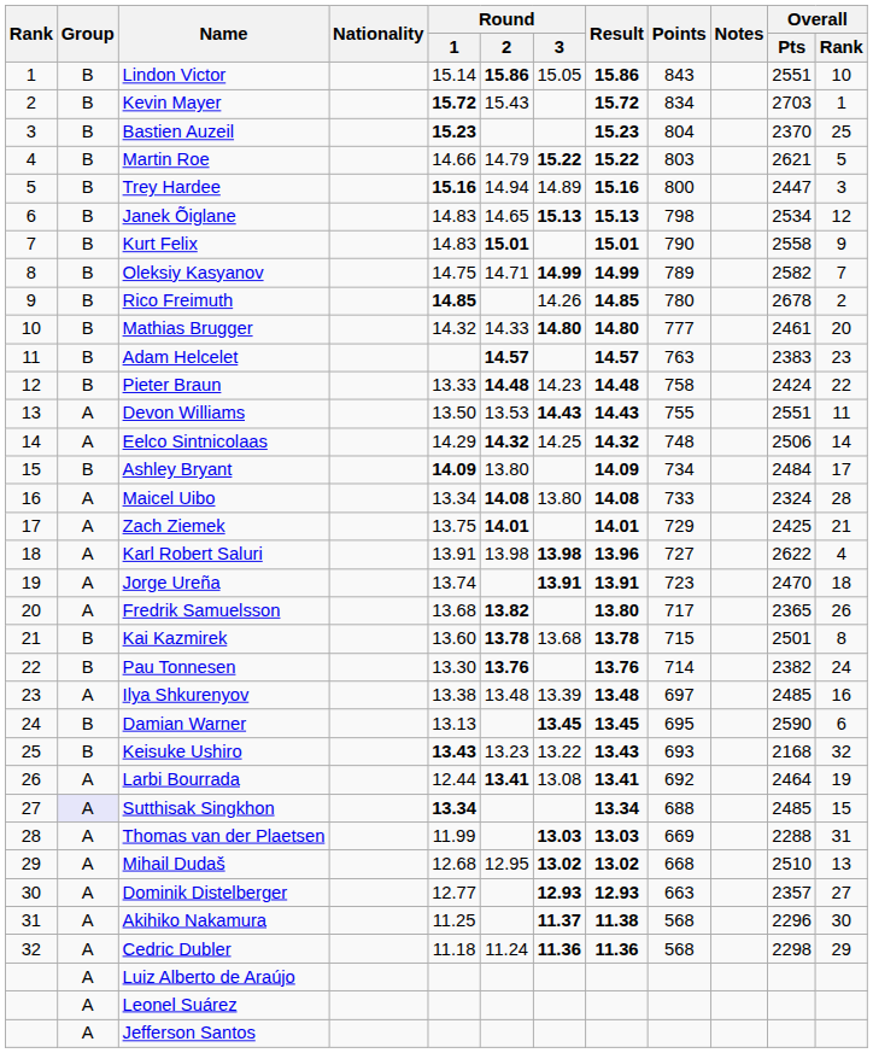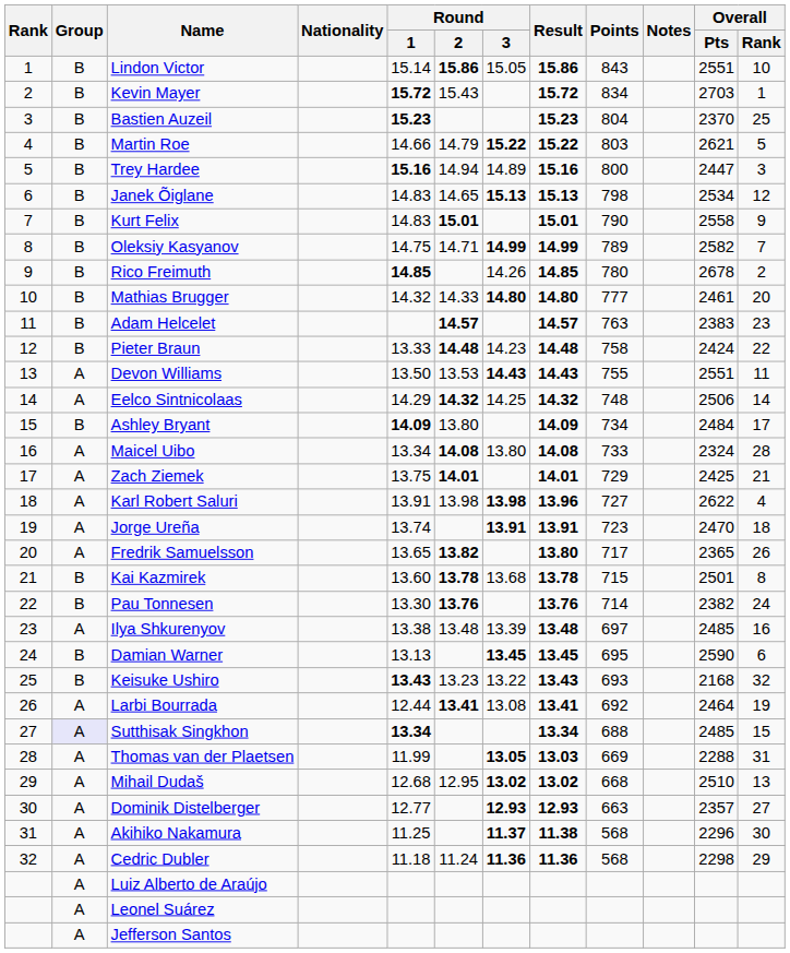 <table class="wikitable sortable" style="text-align:center">
 <tr>
 <th rowspan=2>Rank</th>
 <th rowspan=2>Group</th>
 <th rowspan=2>Name</th>
 <th rowspan=2>Nationality</th>
 <th colspan=3>Round</th>
 <th rowspan=2 data-sort-type="number">Result</th>
 <th rowspan=2>Points</th>
 <th rowspan=2>Notes</th>
 <th colspan=2>Overall</th>
 </tr>
 <tr>
 <th data-sort-type="number">1</th>
 <th data-sort-type="number">2</th>
 <th data-sort-type="number">3</th>
 <th>Pts</th>
 <th>Rank</th>
 </tr>
 <tr>
 <td>1</td>
 <td>B</td>
 <td align=left><a href='#'>Lindon Victor</a></td>
 <td align=left></td>
 <td>15.14</td>
 <td><strong>15.86</strong></td>
 <td>15.05</td>
 <td><strong>15.86</strong></td>
 <td>843</td>
 <td></td>
 <td>2551</td>
 <td>10</td>
 </tr>
 <tr>
 <td>2</td>
 <td>B</td>
 <td align=left><a href='#'>Kevin Mayer</a></td>
 <td align=left></td>
 <td><strong>15.72</strong></td>
 <td>15.43</td>
 <td></td>
 <td><strong>15.72</strong></td>
 <td>834</td>
 <td></td>
 <td>2703</td>
 <td>1</td>
 </tr>
 <tr>
 <td>3</td>
 <td>B</td>
 <td align=left><a href='#'>Bastien Auzeil</a></td>
 <td align=left></td>
 <td><strong>15.23</strong></td>
 <td></td>
 <td></td>
 <td><strong>15.23</strong></td>
 <td>804</td>
 <td></td>
 <td>2370</td>
 <td>25</td>
 </tr>
 <tr>
 <td>4</td>
 <td>B</td>
 <td align=left><a href='#'>Martin Roe</a></td>
 <td align=left></td>
 <td>14.66</td>
 <td>14.79</td>
 <td><strong>15.22</strong></td>
 <td><strong>15.22</strong></td>
 <td>803</td>
 <td></td>
 <td>2621</td>
 <td>5</td>
 </tr>
 <tr>
 <td>5</td>
 <td>B</td>
 <td align=left><a href='#'>Trey Hardee</a></td>
 <td align=left></td>
 <td><strong>15.16</strong></td>
 <td>14.94</td>
 <td>14.89</td>
 <td><strong>15.16</strong></td>
 <td>800</td>
 <td></td>
 <td>2447</td>
 <td>3</td>
 </tr>
 <tr>
 <td>6</td>
 <td>B</td>
 <td align=left><a href='#'>Janek Õiglane</a></td>
 <td align=left></td>
 <td>14.83</td>
 <td>14.65</td>
 <td><strong>15.13</strong></td>
 <td><strong>15.13</strong></td>
 <td>798</td>
 <td></td>
 <td>2534</td>
 <td>12</td>
 </tr>
 <tr>
 <td>7</td>
 <td>B</td>
 <td align=left><a href='#'>Kurt Felix</a></td>
 <td align=left></td>
 <td>14.83</td>
 <td><strong>15.01</strong></td>
 <td></td>
 <td><strong>15.01</strong></td>
 <td>790</td>
 <td></td>
 <td>2558</td>
 <td>9</td>
 </tr>
 <tr>
 <td>8</td>
 <td>B</td>
 <td align=left><a href='#'>Oleksiy Kasyanov</a></td>
 <td align=left></td>
 <td>14.75</td>
 <td>14.71</td>
 <td><strong>14.99</strong></td>
 <td><strong>14.99</strong></td>
 <td>789</td>
 <td></td>
 <td>2582</td>
 <td>7</td>
 </tr>
 <tr>
 <td>9</td>
 <td>B</td>
 <td align=left><a href='#'>Rico Freimuth</a></td>
 <td align=left></td>
 <td><strong>14.85</strong></td>
 <td></td>
 <td>14.26</td>
 <td><strong>14.85</strong></td>
 <td>780</td>
 <td></td>
 <td>2678</td>
 <td>2</td>
 </tr>
 <tr>
 <td>10</td>
 <td>B</td>
 <td align=left><a href='#'>Mathias Brugger</a></td>
 <td align=left></td>
 <td>14.32</td>
 <td>14.33</td>
 <td><strong>14.80</strong></td>
 <td><strong>14.80</strong></td>
 <td>777</td>
 <td></td>
 <td>2461</td>
 <td>20</td>
 </tr>
 <tr>
 <td>11</td>
 <td>B</td>
 <td align=left><a href='#'>Adam Helcelet</a></td>
 <td align=left></td>
 <td></td>
 <td><strong>14.57</strong></td>
 <td></td>
 <td><strong>14.57</strong></td>
 <td>763</td>
 <td></td>
 <td>2383</td>
 <td>23</td>
 </tr>
 <tr>
 <td>12</td>
 <td>B</td>
 <td align=left><a href='#'>Pieter Braun</a></td>
 <td align=left></td>
 <td>13.33</td>
 <td><strong>14.48</strong></td>
 <td>14.23</td>
 <td><strong>14.48</strong></td>
 <td>758</td>
 <td></td>
 <td>2424</td>
 <td>22</td>
 </tr>
 <tr>
 <td>13</td>
 <td>A</td>
 <td align=left><a href='#'>Devon Williams</a></td>
 <td align=left></td>
 <td>13.50</td>
 <td>13.53</td>
 <td><strong>14.43</strong></td>
 <td><strong>14.43</strong></td>
 <td>755</td>
 <td></td>
 <td>2551</td>
 <td>11</td>
 </tr>
 <tr>
 <td>14</td>
 <td>A</td>
 <td align=left><a href='#'>Eelco Sintnicolaas</a></td>
 <td align=left></td>
 <td>14.29</td>
 <td><strong>14.32</strong></td>
 <td>14.25</td>
 <td><strong>14.32</strong></td>
 <td>748</td>
 <td></td>
 <td>2506</td>
 <td>14</td>
 </tr>
 <tr>
 <td>15</td>
 <td>B</td>
 <td align=left><a href='#'>Ashley Bryant</a></td>
 <td align=left></td>
 <td><strong>14.09</strong></td>
 <td>13.80</td>
 <td></td>
 <td><strong>14.09</strong></td>
 <td>734</td>
 <td></td>
 <td>2484</td>
 <td>17</td>
 </tr>
 <tr>
 <td>16</td>
 <td>A</td>
 <td align=left><a href='#'>Maicel Uibo</a></td>
 <td align=left></td>
 <td>13.34</td>
 <td><strong>14.08</strong></td>
 <td>13.80</td>
 <td><strong>14.08</strong></td>
 <td>733</td>
 <td></td>
 <td>2324</td>
 <td>28</td>
 </tr>
 <tr>
 <td>17</td>
 <td>A</td>
 <td align=left><a href='#'>Zach Ziemek</a></td>
 <td align=left></td>
 <td>13.75</td>
 <td><strong>14.01</strong></td>
 <td></td>
 <td><strong>14.01</strong></td>
 <td>729</td>
 <td></td>
 <td>2425</td>
 <td>21</td>
 </tr>
 <tr>
 <td>18</td>
 <td>A</td>
 <td align=left><a href='#'>Karl Robert Saluri</a></td>
 <td align=left></td>
 <td>13.91</td>
 <td>13.98</td>
 <td><strong>13.98</strong></td>
 <td><strong>13.96</strong></td>
 <td>727</td>
 <td></td>
 <td>2622</td>
 <td>4</td>
 </tr>
 <tr>
 <td>19</td>
 <td>A</td>
 <td align=left><a href='#'>Jorge Ureña</a></td>
 <td align=left></td>
 <td>13.74</td>
 <td></td>
 <td><strong>13.91</strong></td>
 <td><strong>13.91</strong></td>
 <td>723</td>
 <td></td>
 <td>2470</td>
 <td>18</td>
 </tr>
 <tr>
 <td>20</td>
 <td>A</td>
 <td align=left><a href='#'>Fredrik Samuelsson</a></td>
 <td align=left></td>
-<td>13.68</td>
+<td>13.65</td>
 <td><strong>13.82</strong></td>
 <td></td>
 <td><strong>13.80</strong></td>
 <td>717</td>
 <td></td>
 <td>2365</td>
 <td>26</td>
 </tr>
 <tr>
 <td>21</td>
 <td>B</td>
 <td align=left><a href='#'>Kai Kazmirek</a></td>
 <td align=left></td>
 <td>13.60</td>
 <td><strong>13.78</strong></td>
 <td>13.68</td>
 <td><strong>13.78</strong></td>
 <td>715</td>
 <td></td>
 <td>2501</td>
 <td>8</td>
 </tr>
 <tr>
 <td>22</td>
 <td>B</td>
 <td align=left><a href='#'>Pau Tonnesen</a></td>
 <td align=left></td>
 <td>13.30</td>
 <td><strong>13.76</strong></td>
 <td></td>
 <td><strong>13.76</strong></td>
 <td>714</td>
 <td></td>
 <td>2382</td>
 <td>24</td>
 </tr>
 <tr>
 <td>23</td>
 <td>A</td>
 <td align=left><a href='#'>Ilya Shkurenyov</a></td>
 <td align=left></td>
 <td>13.38</td>
 <td>13.48</td>
 <td>13.39</td>
 <td><strong>13.48</strong></td>
 <td>697</td>
 <td></td>
 <td>2485</td>
 <td>16</td>
 </tr>
 <tr>
 <td>24</td>
 <td>B</td>
 <td align=left><a href='#'>Damian Warner</a></td>
 <td align=left></td>
 <td>13.13</td>
 <td></td>
 <td><strong>13.45</strong></td>
 <td><strong>13.45</strong></td>
 <td>695</td>
 <td></td>
 <td>2590</td>
 <td>6</td>
 </tr>
 <tr>
 <td>25</td>
 <td>B</td>
 <td align=left><a href='#'>Keisuke Ushiro</a></td>
 <td align=left></td>
 <td><strong>13.43</strong></td>
 <td>13.23</td>
 <td>13.22</td>
 <td><strong>13.43</strong></td>
 <td>693</td>
 <td></td>
 <td>2168</td>
 <td>32</td>
 </tr>
 <tr>
 <td>26</td>
 <td>A</td>
 <td align=left><a href='#'>Larbi Bourrada</a></td>
 <td align=left></td>
 <td>12.44</td>
 <td><strong>13.41</strong></td>
 <td>13.08</td>
 <td><strong>13.41</strong></td>
 <td>692</td>
 <td></td>
 <td>2464</td>
 <td>19</td>
 </tr>
 <tr>
 <td>27</td>
 <td style="background: lavender;">A</td>
 <td align=left><a href='#'>Sutthisak Singkhon</a></td>
 <td align=left></td>
 <td><strong>13.34</strong></td>
 <td></td>
 <td></td>
 <td><strong>13.34</strong></td>
 <td>688</td>
 <td></td>
 <td>2485</td>
 <td>15</td>
 </tr>
 <tr>
 <td>28</td>
 <td>A</td>
 <td align=left><a href='#'>Thomas van der Plaetsen</a></td>
 <td align=left></td>
 <td>11.99</td>
 <td></td>
-<td><strong>13.03</strong></td>
+<td><strong>13.05</strong></td>
 <td><strong>13.03</strong></td>
 <td>669</td>
 <td></td>
 <td>2288</td>
 <td>31</td>
 </tr>
 <tr>
 <td>29</td>
 <td>A</td>
 <td align=left><a href='#'>Mihail Dudaš</a></td>
 <td align=left></td>
 <td>12.68</td>
 <td>12.95</td>
 <td><strong>13.02</strong></td>
 <td><strong>13.02</strong></td>
 <td>668</td>
 <td></td>
 <td>2510</td>
 <td>13</td>
 </tr>
 <tr>
 <td>30</td>
 <td>A</td>
 <td align=left><a href='#'>Dominik Distelberger</a></td>
 <td align=left></td>
 <td>12.77</td>
 <td></td>
 <td><strong>12.93</strong></td>
 <td><strong>12.93</strong></td>
 <td>663</td>
 <td></td>
 <td>2357</td>
 <td>27</td>
 </tr>
 <tr>
 <td>31</td>
 <td>A</td>
 <td align=left><a href='#'>Akihiko Nakamura</a></td>
 <td align=left></td>
 <td>11.25</td>
 <td></td>
 <td><strong>11.37</strong></td>
 <td><strong>11.38</strong></td>
 <td>568</td>
 <td></td>
 <td>2296</td>
 <td>30</td>
 </tr>
 <tr>
 <td>32</td>
 <td>A</td>
 <td align=left><a href='#'>Cedric Dubler</a></td>
 <td align=left></td>
 <td>11.18</td>
 <td>11.24</td>
 <td><strong>11.36</strong></td>
 <td><strong>11.36</strong></td>
 <td>568</td>
 <td></td>
 <td>2298</td>
 <td>29</td>
 </tr>
 <tr>
 <td></td>
 <td>A</td>
 <td align=left><a href='#'>Luiz Alberto de Araújo</a></td>
 <td align=left></td>
 <td></td>
 <td></td>
 <td></td>
 <td></td>
 <td></td>
 <td></td>
 <td></td>
 <td></td>
 </tr>
 <tr>
 <td></td>
 <td>A</td>
 <td align=left><a href='#'>Leonel Suárez</a></td>
 <td align=left></td>
 <td></td>
 <td></td>
 <td></td>
 <td></td>
 <td></td>
 <td></td>
 <td></td>
 <td></td>
 </tr>
 <tr>
 <td></td>
 <td>A</td>
 <td align=left><a href='#'>Jefferson Santos</a></td>
 <td align=left></td>
 <td></td>
 <td></td>
 <td></td>
 <td></td>
 <td></td>
 <td></td>
 <td></td>
 <td></td>
 </tr>
 </table>
